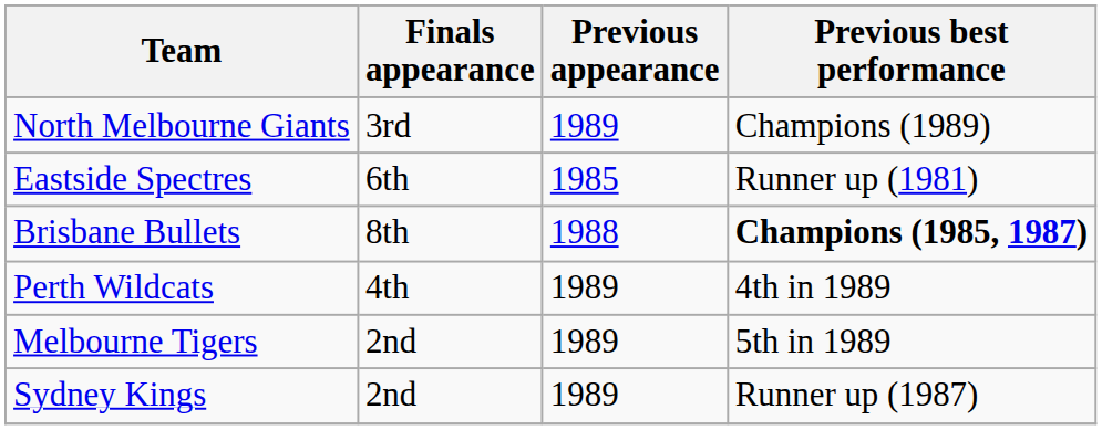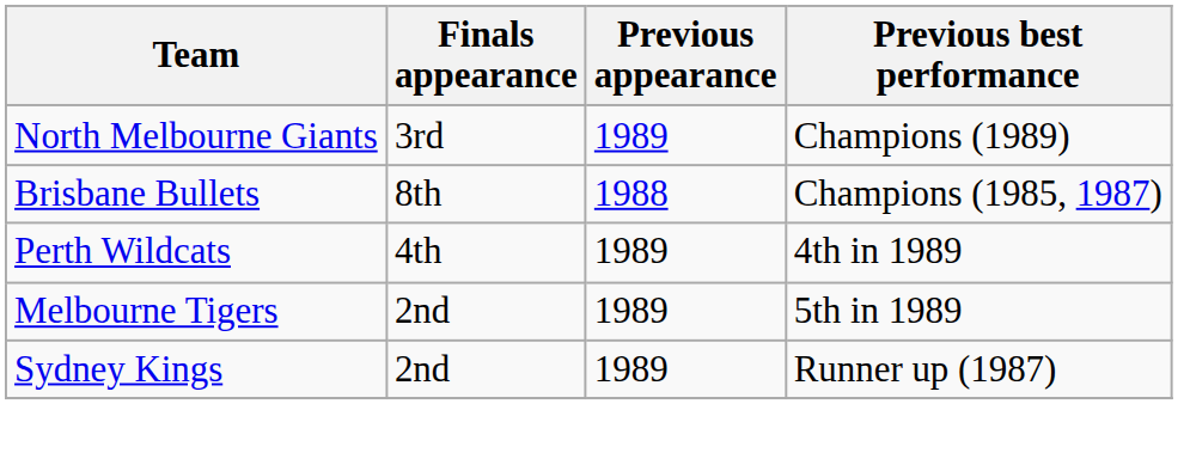 <table class="wikitable" style="text-align:left">
 <tr>
 <th>Team</th>
 <th>Finals<br>appearance</th>
 <th>Previous<br>appearance</th>
 <th>Previous best<br>performance</th>
 </tr>
 <tr>
 <td><a href='#'>North Melbourne Giants</a></td>
 <td>3rd</td>
 <td><a href='#'>1989</a></td>
 <td>Champions (1989)</td>
 </tr>
 <tr>
-<td><a href='#'>Eastside Spectres</a></td>
-<td>6th</td>
-<td><a href='#'>1985</a></td>
-<td>Runner up (<a href='#'>1981</a>)</td>
-</tr>
-<tr>
 <td><a href='#'>Brisbane Bullets</a></td>
 <td>8th</td>
 <td><a href='#'>1988</a></td>
-<td><strong>Champions (1985, <a href='#'>1987</a>)</strong></td>
+<td>Champions (1985, <a href='#'>1987</a>)</td>
 </tr>
 <tr>
 <td><a href='#'>Perth Wildcats</a></td>
 <td>4th</td>
 <td>1989</td>
 <td>4th in 1989</td>
 </tr>
 <tr>
 <td><a href='#'>Melbourne Tigers</a></td>
 <td>2nd</td>
 <td>1989</td>
 <td>5th in 1989</td>
 </tr>
 <tr>
 <td><a href='#'>Sydney Kings</a></td>
 <td>2nd</td>
 <td>1989</td>
 <td>Runner up (1987)</td>
 </tr>
 <tr>
 </tr>
 </table>
